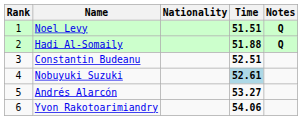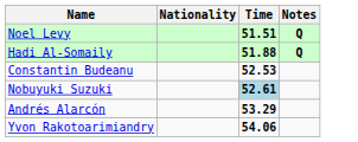 <table class="wikitable sortable" style="text-align:center">
 <tr>
-<th>Rank</th>
 <th>Name</th>
 <th>Nationality</th>
 <th>Time</th>
 <th>Notes</th>
 </tr>
 <tr bgcolor=ccffcc>
-<td>1</td>
 <td align=left><a href='#'>Noel Levy</a></td>
 <td align=left></td>
 <td><strong>51.51</strong></td>
 <td><strong>Q</strong></td>
 </tr>
 <tr bgcolor=ccffcc>
-<td>2</td>
 <td align=left><a href='#'>Hadi Al-Somaily</a></td>
 <td align=left></td>
 <td><strong>51.88</strong></td>
 <td><strong>Q</strong></td>
 </tr>
 <tr>
-<td>3</td>
 <td align=left><a href='#'>Constantin Budeanu</a></td>
 <td align=left></td>
-<td><strong>52.51</strong></td>
+<td><strong>52.53</strong></td>
 <td></td>
 </tr>
 <tr>
-<td>4</td>
 <td align=left><a href='#'>Nobuyuki Suzuki</a></td>
 <td align=left></td>
 <td style="background: lightblue;"><strong>52.61</strong></td>
 <td></td>
 </tr>
 <tr>
-<td>5</td>
 <td align=left><a href='#'>Andrés Alarcón</a></td>
 <td align=left></td>
-<td><strong>53.27</strong></td>
+<td><strong>53.29</strong></td>
 <td></td>
 </tr>
 <tr>
-<td>6</td>
 <td align=left><a href='#'>Yvon Rakotoarimiandry</a></td>
 <td align=left></td>
 <td><strong>54.06</strong></td>
 <td></td>
 </tr>
 </table>
